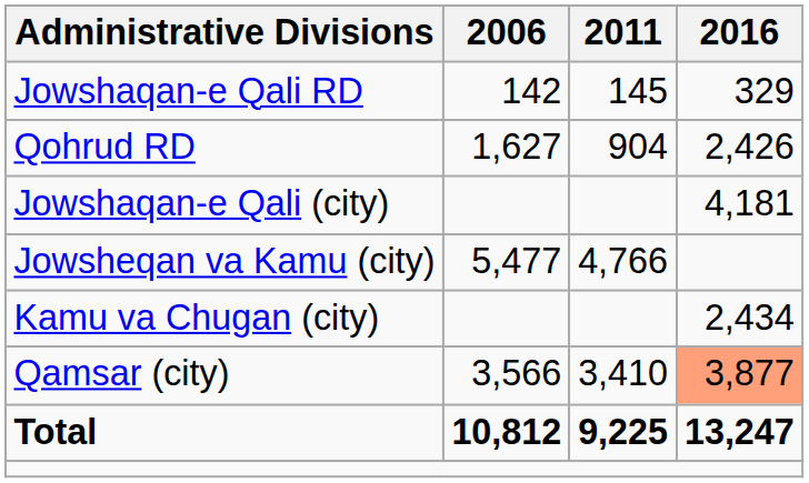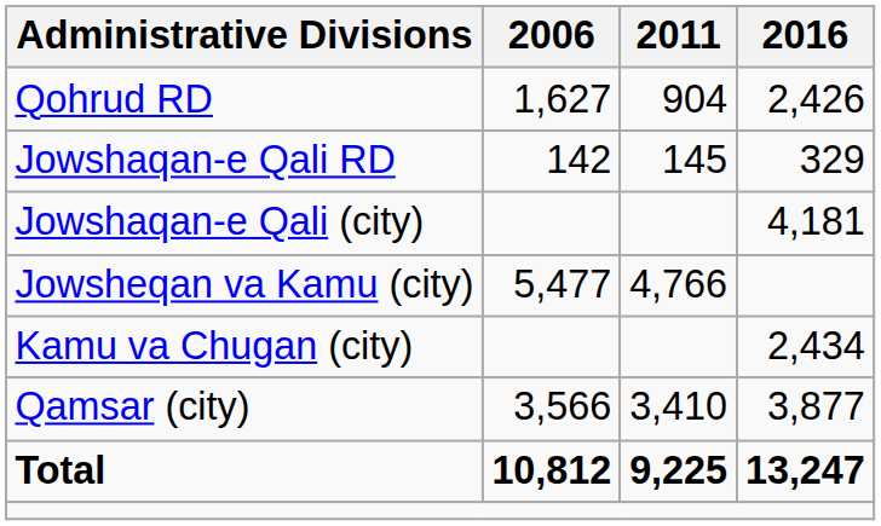 <table class="wikitable">
 <tr>
 <th>Administrative Divisions</th>
 <th>2006</th>
 <th>2011</th>
 <th>2016</th>
 </tr>
 <tr>
+<td><a href='#'>Qohrud RD</a></td>
+<td style="text-align: right;">1,627</td>
+<td style="text-align: right;">904</td>
+<td style="text-align: right;">2,426</td>
+</tr>
+<tr>
 <td><a href='#'>Jowshaqan-e Qali RD</a></td>
 <td style="text-align: right;">142</td>
 <td style="text-align: right;">145</td>
 <td style="text-align: right;">329</td>
-</tr>
-<tr>
-<td><a href='#'>Qohrud RD</a></td>
-<td style="text-align: right;">1,627</td>
-<td style="text-align: right;">904</td>
-<td style="text-align: right;">2,426</td>
 </tr>
 <tr>
 <td><a href='#'>Jowshaqan-e Qali</a> (city)</td>
 <td style="text-align: right;"></td>
 <td style="text-align: right;"></td>
 <td style="text-align: right;">4,181</td>
 </tr>
 <tr>
 <td><a href='#'>Jowsheqan va Kamu</a> (city)</td>
 <td style="text-align: right;">5,477</td>
 <td style="text-align: right;">4,766</td>
 <td style="text-align: right;"></td>
 </tr>
 <tr>
 <td><a href='#'>Kamu va Chugan</a> (city)</td>
 <td style="text-align: right;"></td>
 <td style="text-align: right;"></td>
 <td style="text-align: right;">2,434</td>
 </tr>
 <tr>
 <td><a href='#'>Qamsar</a> (city)</td>
 <td style="text-align: right;">3,566</td>
 <td style="text-align: right;">3,410</td>
-<td style="background: lightsalmon; text-align: right;">3,877</td>
+<td style="text-align: right;">3,877</td>
 </tr>
 <tr>
 <td><strong>Total</strong></td>
 <td style="text-align: right;"><strong>10,812</strong></td>
 <td style="text-align: right;"><strong>9,225</strong></td>
 <td style="text-align: right;"><strong>13,247</strong></td>
 </tr>
 <tr>
 <td colspan=4></td>
 </tr>
 </table>
